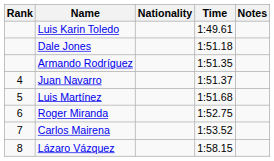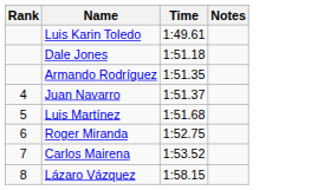 <table class="wikitable sortable" style="text-align:center;font-size:95%">
 <tr>
 <th>Rank</th>
 <th>Name</th>
-<th>Nationality</th>
 <th>Time</th>
 <th>Notes</th>
 </tr>
 <tr>
 <td></td>
 <td align=left><a href='#'>Luis Karin Toledo</a></td>
-<td align=left></td>
 <td>1:49.61</td>
 <td></td>
 </tr>
 <tr>
 <td></td>
 <td align=left><a href='#'>Dale Jones</a></td>
-<td align=left></td>
 <td>1:51.18</td>
 <td></td>
 </tr>
 <tr>
 <td></td>
 <td align=left><a href='#'>Armando Rodríguez</a></td>
-<td align=left></td>
 <td>1:51.35</td>
 <td></td>
 </tr>
 <tr>
 <td>4</td>
 <td align=left><a href='#'>Juan Navarro</a></td>
-<td align=left></td>
 <td>1:51.37</td>
 <td></td>
 </tr>
 <tr>
 <td>5</td>
 <td align=left><a href='#'>Luis Martínez</a></td>
-<td align=left></td>
 <td>1:51.68</td>
 <td></td>
 </tr>
 <tr>
 <td>6</td>
 <td align=left><a href='#'>Roger Miranda</a></td>
-<td align=left></td>
 <td>1:52.75</td>
 <td></td>
 </tr>
 <tr>
 <td>7</td>
 <td align=left><a href='#'>Carlos Mairena</a></td>
-<td align=left></td>
 <td>1:53.52</td>
 <td></td>
 </tr>
 <tr>
 <td>8</td>
 <td align=left><a href='#'>Lázaro Vázquez</a></td>
-<td align=left></td>
 <td>1:58.15</td>
 <td></td>
 </tr>
 </table>
